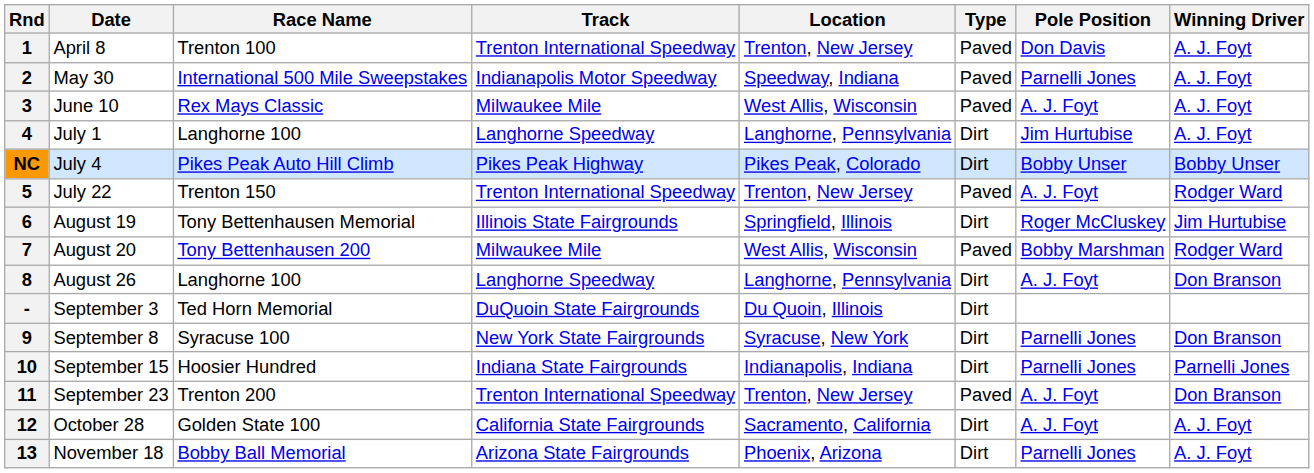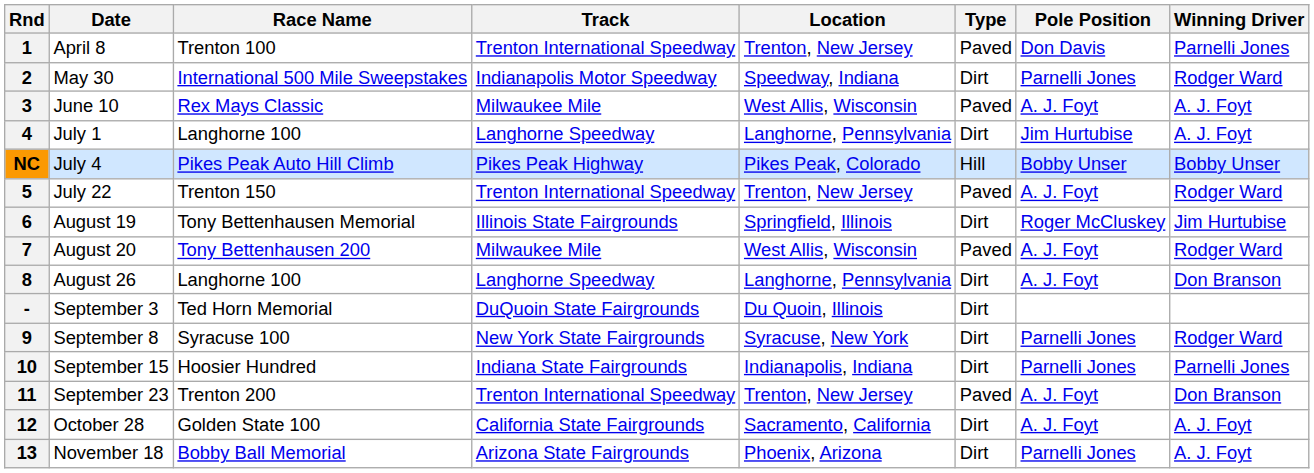 <table class="wikitable" style="font-size:85%">
 <tr>
 <th>Rnd</th>
 <th>Date</th>
 <th>Race Name</th>
 <th>Track</th>
 <th>Location</th>
 <th>Type</th>
 <th>Pole Position</th>
 <th>Winning Driver</th>
 </tr>
 <tr style="background:#FFFFFF;">
 <th>1</th>
 <td>April 8</td>
 <td> Trenton 100</td>
 <td><a href='#'>Trenton International Speedway</a></td>
 <td><a href='#'>Trenton</a>, <a href='#'>New Jersey</a></td>
 <td>Paved</td>
 <td> <a href='#'>Don Davis</a></td>
-<td> <a href='#'>A. J. Foyt</a></td>
+<td> <a href='#'>Parnelli Jones</a></td>
 </tr>
 <tr style="background:#FFFFFF;">
 <th>2</th>
 <td>May 30</td>
 <td> <a href='#'>International 500 Mile Sweepstakes</a></td>
 <td><a href='#'>Indianapolis Motor Speedway</a></td>
 <td><a href='#'>Speedway</a>, <a href='#'>Indiana</a></td>
-<td>Paved</td>
+<td>Dirt</td>
 <td> <a href='#'>Parnelli Jones</a></td>
-<td> <a href='#'>A. J. Foyt</a></td>
+<td> <a href='#'>Rodger Ward</a></td>
 </tr>
 <tr style="background:#FFFFFF;">
 <th>3</th>
 <td>June 10</td>
 <td> <a href='#'>Rex Mays Classic</a></td>
 <td><a href='#'>Milwaukee Mile</a></td>
 <td><a href='#'>West Allis</a>, <a href='#'>Wisconsin</a></td>
 <td>Paved</td>
 <td> <a href='#'>A. J. Foyt</a></td>
 <td> <a href='#'>A. J. Foyt</a></td>
 </tr>
 <tr style="background:#FFFFFF;">
 <th>4</th>
 <td>July 1</td>
 <td> Langhorne 100</td>
 <td><a href='#'>Langhorne Speedway</a></td>
 <td><a href='#'>Langhorne</a>, <a href='#'>Pennsylvania</a></td>
 <td>Dirt</td>
 <td> <a href='#'>Jim Hurtubise</a></td>
 <td> <a href='#'>A. J. Foyt</a></td>
 </tr>
 <tr style="background:#D0E7FF;">
 <th style="background:#fb9902; text-align:center;"><strong>NC</strong></th>
 <td>July 4</td>
 <td> <a href='#'>Pikes Peak Auto Hill Climb</a></td>
 <td><a href='#'>Pikes Peak Highway</a></td>
 <td><a href='#'>Pikes Peak</a>, <a href='#'>Colorado</a></td>
-<td>Dirt</td>
+<td>Hill</td>
 <td> <a href='#'>Bobby Unser</a></td>
 <td> <a href='#'>Bobby Unser</a></td>
 </tr>
 <tr style="background:#FFFFFF;">
 <th>5</th>
 <td>July 22</td>
 <td> Trenton 150</td>
 <td><a href='#'>Trenton International Speedway</a></td>
 <td><a href='#'>Trenton</a>, <a href='#'>New Jersey</a></td>
 <td>Paved</td>
 <td> <a href='#'>A. J. Foyt</a></td>
 <td> <a href='#'>Rodger Ward</a></td>
 </tr>
 <tr style="background:#FFFFFF;">
 <th>6</th>
 <td>August 19</td>
 <td> Tony Bettenhausen Memorial</td>
 <td><a href='#'>Illinois State Fairgrounds</a></td>
 <td><a href='#'>Springfield</a>, <a href='#'>Illinois</a></td>
 <td>Dirt</td>
 <td> <a href='#'>Roger McCluskey</a></td>
 <td> <a href='#'>Jim Hurtubise</a></td>
 </tr>
 <tr style="background:#FFFFFF;">
 <th>7</th>
 <td>August 20</td>
 <td> <a href='#'>Tony Bettenhausen 200</a></td>
 <td><a href='#'>Milwaukee Mile</a></td>
 <td><a href='#'>West Allis</a>, <a href='#'>Wisconsin</a></td>
 <td>Paved</td>
-<td> <a href='#'>Bobby Marshman</a></td>
+<td> <a href='#'>A. J. Foyt</a></td>
 <td> <a href='#'>Rodger Ward</a></td>
 </tr>
 <tr style="background:#FFFFFF;">
 <th>8</th>
 <td>August 26</td>
 <td> Langhorne 100</td>
 <td><a href='#'>Langhorne Speedway</a></td>
 <td><a href='#'>Langhorne</a>, <a href='#'>Pennsylvania</a></td>
 <td>Dirt</td>
 <td> <a href='#'>A. J. Foyt</a></td>
 <td> <a href='#'>Don Branson</a></td>
 </tr>
 <tr style="background:#FFFFFF;">
 <th>-</th>
 <td>September 3</td>
 <td> Ted Horn Memorial</td>
 <td><a href='#'>DuQuoin State Fairgrounds</a></td>
 <td><a href='#'>Du Quoin</a>, <a href='#'>Illinois</a></td>
 <td>Dirt</td>
 <td></td>
 <td></td>
 </tr>
 <tr style="background:#FFFFFF;">
 <th>9</th>
 <td>September 8</td>
 <td> Syracuse 100</td>
 <td><a href='#'>New York State Fairgrounds</a></td>
 <td><a href='#'>Syracuse</a>, <a href='#'>New York</a></td>
 <td>Dirt</td>
 <td> <a href='#'>Parnelli Jones</a></td>
-<td> <a href='#'>Don Branson</a></td>
+<td> <a href='#'>Rodger Ward</a></td>
 </tr>
 <tr style="background:#FFFFFF;">
 <th>10</th>
 <td>September 15</td>
 <td> Hoosier Hundred</td>
 <td><a href='#'>Indiana State Fairgrounds</a></td>
 <td><a href='#'>Indianapolis</a>, <a href='#'>Indiana</a></td>
 <td>Dirt</td>
 <td> <a href='#'>Parnelli Jones</a></td>
 <td> <a href='#'>Parnelli Jones</a></td>
 </tr>
 <tr style="background:#FFFFFF;">
 <th>11</th>
 <td>September 23</td>
 <td> Trenton 200</td>
 <td><a href='#'>Trenton International Speedway</a></td>
 <td><a href='#'>Trenton</a>, <a href='#'>New Jersey</a></td>
 <td>Paved</td>
 <td> <a href='#'>A. J. Foyt</a></td>
 <td> <a href='#'>Don Branson</a></td>
 </tr>
 <tr style="background:#FFFFFF;">
 <th>12</th>
 <td>October 28</td>
 <td> Golden State 100</td>
 <td><a href='#'>California State Fairgrounds</a></td>
 <td><a href='#'>Sacramento</a>, <a href='#'>California</a></td>
 <td>Dirt</td>
 <td> <a href='#'>A. J. Foyt</a></td>
 <td> <a href='#'>A. J. Foyt</a></td>
 </tr>
 <tr style="background:#FFFFFF;">
 <th>13</th>
 <td>November 18</td>
 <td> <a href='#'>Bobby Ball Memorial</a></td>
 <td><a href='#'>Arizona State Fairgrounds</a></td>
 <td><a href='#'>Phoenix</a>, <a href='#'>Arizona</a></td>
 <td>Dirt</td>
 <td> <a href='#'>Parnelli Jones</a></td>
 <td> <a href='#'>A. J. Foyt</a></td>
 </tr>
 </table>
